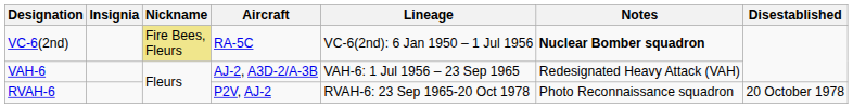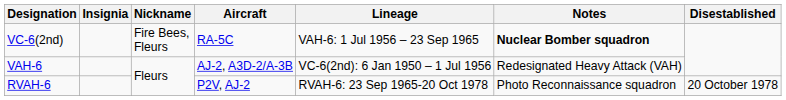 <table class="wikitable">
 <tr>
 <th>Designation</th>
 <th>Insignia</th>
 <th>Nickname</th>
 <th>Aircraft</th>
 <th>Lineage</th>
 <th>Notes</th>
 <th>Disestablished</th>
 </tr>
 <tr>
 <td><a href='#'>VC-6</a>(2nd)</td>
 <td></td>
-<td style="background: khaki;">Fire Bees,<br>Fleurs</td>
+<td>Fire Bees,<br>Fleurs</td>
 <td><a href='#'>RA-5C</a></td>
-<td style="white-space: nowrap;">VC-6(2nd): 6 Jan 1950 – 1 Jul 1956</td>
+<td>VAH-6: 1 Jul 1956 – 23 Sep 1965</td>
 <td><strong>Nuclear Bomber squadron</strong></td>
 </tr>
 <tr>
 <td><a href='#'>VAH-6</a></td>
 <td></td>
 <td Rowspan="2">Fleurs</td>
 <td><a href='#'>AJ-2</a>, <a href='#'>A3D-2/A-3B</a></td>
-<td>VAH-6: 1 Jul 1956 – 23 Sep 1965</td>
+<td style="white-space: nowrap;">VC-6(2nd): 6 Jan 1950 – 1 Jul 1956</td>
 <td>Redesignated Heavy Attack (VAH)</td>
 </tr>
 <tr>
 <td><a href='#'>RVAH-6</a></td>
 <td></td>
 <td><a href='#'>P2V</a>, <a href='#'>AJ-2</a></td>
 <td>RVAH-6: 23 Sep 1965-20 Oct 1978</td>
 <td>Photo Reconnaissance squadron</td>
 <td>20 October 1978</td>
 </tr>
 </table>
